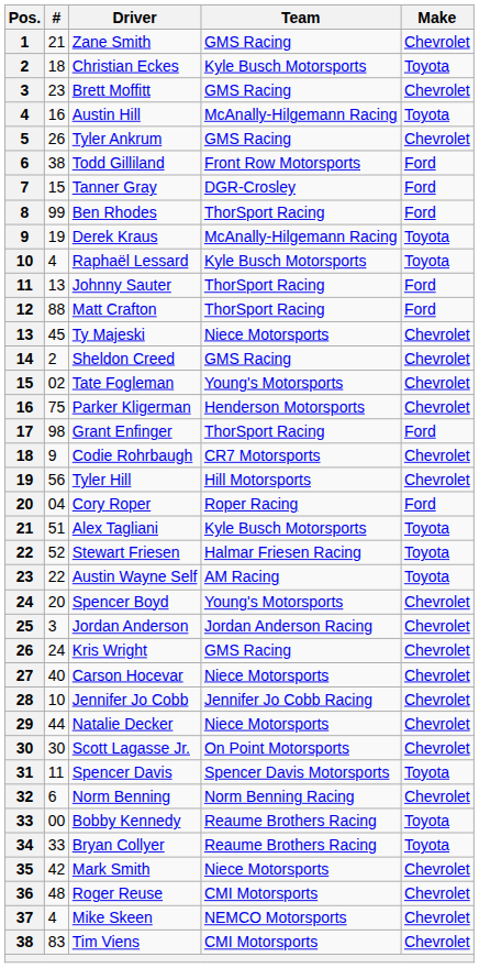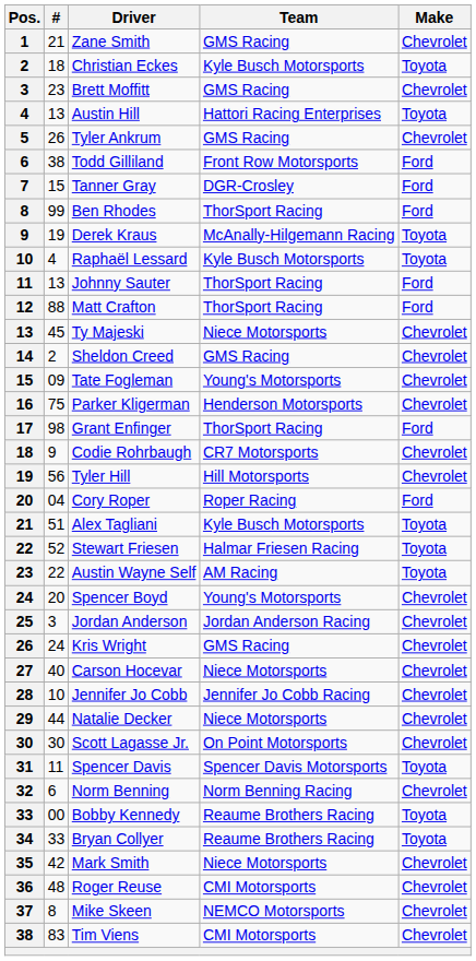 <table class="wikitable" style="font-size:95%">
 <tr>
 <th>Pos.</th>
 <th>#</th>
 <th>Driver</th>
 <th>Team</th>
 <th>Make</th>
 </tr>
 <tr>
 <th>1</th>
 <td>21</td>
 <td><a href='#'>Zane Smith</a></td>
 <td><a href='#'>GMS Racing</a></td>
 <td><a href='#'>Chevrolet</a></td>
 </tr>
 <tr>
 <th>2</th>
 <td>18</td>
 <td><a href='#'>Christian Eckes</a></td>
 <td><a href='#'>Kyle Busch Motorsports</a></td>
 <td><a href='#'>Toyota</a></td>
 </tr>
 <tr>
 <th>3</th>
 <td>23</td>
 <td><a href='#'>Brett Moffitt</a></td>
 <td><a href='#'>GMS Racing</a></td>
 <td><a href='#'>Chevrolet</a></td>
 </tr>
 <tr>
 <th>4</th>
-<td>16</td>
+<td>13</td>
 <td><a href='#'>Austin Hill</a></td>
-<td><a href='#'>McAnally-Hilgemann Racing</a></td>
+<td><a href='#'>Hattori Racing Enterprises</a></td>
 <td><a href='#'>Toyota</a></td>
 </tr>
 <tr>
 <th>5</th>
 <td>26</td>
 <td><a href='#'>Tyler Ankrum</a></td>
 <td><a href='#'>GMS Racing</a></td>
 <td><a href='#'>Chevrolet</a></td>
 </tr>
 <tr>
 <th>6</th>
 <td>38</td>
 <td><a href='#'>Todd Gilliland</a></td>
 <td><a href='#'>Front Row Motorsports</a></td>
 <td><a href='#'>Ford</a></td>
 </tr>
 <tr>
 <th>7</th>
 <td>15</td>
 <td><a href='#'>Tanner Gray</a></td>
 <td><a href='#'>DGR-Crosley</a></td>
 <td><a href='#'>Ford</a></td>
 </tr>
 <tr>
 <th>8</th>
 <td>99</td>
 <td><a href='#'>Ben Rhodes</a></td>
 <td><a href='#'>ThorSport Racing</a></td>
 <td><a href='#'>Ford</a></td>
 </tr>
 <tr>
 <th>9</th>
 <td>19</td>
 <td><a href='#'>Derek Kraus</a></td>
 <td><a href='#'>McAnally-Hilgemann Racing</a></td>
 <td><a href='#'>Toyota</a></td>
 </tr>
 <tr>
 <th>10</th>
 <td>4</td>
 <td><a href='#'>Raphaël Lessard</a></td>
 <td><a href='#'>Kyle Busch Motorsports</a></td>
 <td><a href='#'>Toyota</a></td>
 </tr>
 <tr>
 <th>11</th>
 <td>13</td>
 <td><a href='#'>Johnny Sauter</a></td>
 <td><a href='#'>ThorSport Racing</a></td>
 <td><a href='#'>Ford</a></td>
 </tr>
 <tr>
 <th>12</th>
 <td>88</td>
 <td><a href='#'>Matt Crafton</a></td>
 <td><a href='#'>ThorSport Racing</a></td>
 <td><a href='#'>Ford</a></td>
 </tr>
 <tr>
 <th>13</th>
 <td>45</td>
 <td><a href='#'>Ty Majeski</a></td>
 <td><a href='#'>Niece Motorsports</a></td>
 <td><a href='#'>Chevrolet</a></td>
 </tr>
 <tr>
 <th>14</th>
 <td>2</td>
 <td><a href='#'>Sheldon Creed</a></td>
 <td><a href='#'>GMS Racing</a></td>
 <td><a href='#'>Chevrolet</a></td>
 </tr>
 <tr>
 <th>15</th>
-<td>02</td>
+<td>09</td>
 <td><a href='#'>Tate Fogleman</a></td>
 <td><a href='#'>Young's Motorsports</a></td>
 <td><a href='#'>Chevrolet</a></td>
 </tr>
 <tr>
 <th>16</th>
 <td>75</td>
 <td><a href='#'>Parker Kligerman</a></td>
 <td><a href='#'>Henderson Motorsports</a></td>
 <td><a href='#'>Chevrolet</a></td>
 </tr>
 <tr>
 <th>17</th>
 <td>98</td>
 <td><a href='#'>Grant Enfinger</a></td>
 <td><a href='#'>ThorSport Racing</a></td>
 <td><a href='#'>Ford</a></td>
 </tr>
 <tr>
 <th>18</th>
 <td>9</td>
 <td><a href='#'>Codie Rohrbaugh</a></td>
 <td><a href='#'>CR7 Motorsports</a></td>
 <td><a href='#'>Chevrolet</a></td>
 </tr>
 <tr>
 <th>19</th>
 <td>56</td>
 <td><a href='#'>Tyler Hill</a></td>
 <td><a href='#'>Hill Motorsports</a></td>
 <td><a href='#'>Chevrolet</a></td>
 </tr>
 <tr>
 <th>20</th>
 <td>04</td>
 <td><a href='#'>Cory Roper</a></td>
 <td><a href='#'>Roper Racing</a></td>
 <td><a href='#'>Ford</a></td>
 </tr>
 <tr>
 <th>21</th>
 <td>51</td>
 <td><a href='#'>Alex Tagliani</a></td>
 <td><a href='#'>Kyle Busch Motorsports</a></td>
 <td><a href='#'>Toyota</a></td>
 </tr>
 <tr>
 <th>22</th>
 <td>52</td>
 <td><a href='#'>Stewart Friesen</a></td>
 <td><a href='#'>Halmar Friesen Racing</a></td>
 <td><a href='#'>Toyota</a></td>
 </tr>
 <tr>
 <th>23</th>
 <td>22</td>
 <td><a href='#'>Austin Wayne Self</a></td>
 <td><a href='#'>AM Racing</a></td>
 <td><a href='#'>Toyota</a></td>
 </tr>
 <tr>
 <th>24</th>
 <td>20</td>
 <td><a href='#'>Spencer Boyd</a></td>
 <td><a href='#'>Young's Motorsports</a></td>
 <td><a href='#'>Chevrolet</a></td>
 </tr>
 <tr>
 <th>25</th>
 <td>3</td>
 <td><a href='#'>Jordan Anderson</a></td>
 <td><a href='#'>Jordan Anderson Racing</a></td>
 <td><a href='#'>Chevrolet</a></td>
 </tr>
 <tr>
 <th>26</th>
 <td>24</td>
 <td><a href='#'>Kris Wright</a></td>
 <td><a href='#'>GMS Racing</a></td>
 <td><a href='#'>Chevrolet</a></td>
 </tr>
 <tr>
 <th>27</th>
 <td>40</td>
 <td><a href='#'>Carson Hocevar</a></td>
 <td><a href='#'>Niece Motorsports</a></td>
 <td><a href='#'>Chevrolet</a></td>
 </tr>
 <tr>
 <th>28</th>
 <td>10</td>
 <td><a href='#'>Jennifer Jo Cobb</a></td>
 <td><a href='#'>Jennifer Jo Cobb Racing</a></td>
 <td><a href='#'>Chevrolet</a></td>
 </tr>
 <tr>
 <th>29</th>
 <td>44</td>
 <td><a href='#'>Natalie Decker</a></td>
 <td><a href='#'>Niece Motorsports</a></td>
 <td><a href='#'>Chevrolet</a></td>
 </tr>
 <tr>
 <th>30</th>
 <td>30</td>
 <td><a href='#'>Scott Lagasse Jr.</a></td>
 <td><a href='#'>On Point Motorsports</a></td>
 <td><a href='#'>Chevrolet</a></td>
 </tr>
 <tr>
 <th>31</th>
 <td>11</td>
 <td><a href='#'>Spencer Davis</a></td>
 <td><a href='#'>Spencer Davis Motorsports</a></td>
 <td><a href='#'>Toyota</a></td>
 </tr>
 <tr>
 <th>32</th>
 <td>6</td>
 <td><a href='#'>Norm Benning</a></td>
 <td><a href='#'>Norm Benning Racing</a></td>
 <td><a href='#'>Chevrolet</a></td>
 </tr>
 <tr>
 <th>33</th>
 <td>00</td>
 <td><a href='#'>Bobby Kennedy</a></td>
 <td><a href='#'>Reaume Brothers Racing</a></td>
 <td><a href='#'>Toyota</a></td>
 </tr>
 <tr>
 <th>34</th>
 <td>33</td>
 <td><a href='#'>Bryan Collyer</a></td>
 <td><a href='#'>Reaume Brothers Racing</a></td>
 <td><a href='#'>Toyota</a></td>
 </tr>
 <tr>
 <th>35</th>
 <td>42</td>
 <td><a href='#'>Mark Smith</a></td>
 <td><a href='#'>Niece Motorsports</a></td>
 <td><a href='#'>Chevrolet</a></td>
 </tr>
 <tr>
 <th>36</th>
 <td>48</td>
 <td><a href='#'>Roger Reuse</a></td>
 <td><a href='#'>CMI Motorsports</a></td>
 <td><a href='#'>Chevrolet</a></td>
 </tr>
 <tr>
 <th>37</th>
-<td>4</td>
+<td>8</td>
 <td><a href='#'>Mike Skeen</a></td>
 <td><a href='#'>NEMCO Motorsports</a></td>
 <td><a href='#'>Chevrolet</a></td>
 </tr>
 <tr>
 <th>38</th>
 <td>83</td>
 <td><a href='#'>Tim Viens</a></td>
 <td><a href='#'>CMI Motorsports</a></td>
 <td><a href='#'>Chevrolet</a></td>
 </tr>
 <tr>
 <th colspan="5"></th>
 </tr>
 </table>
